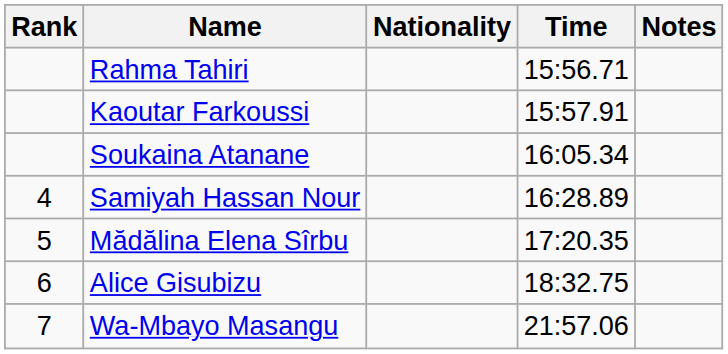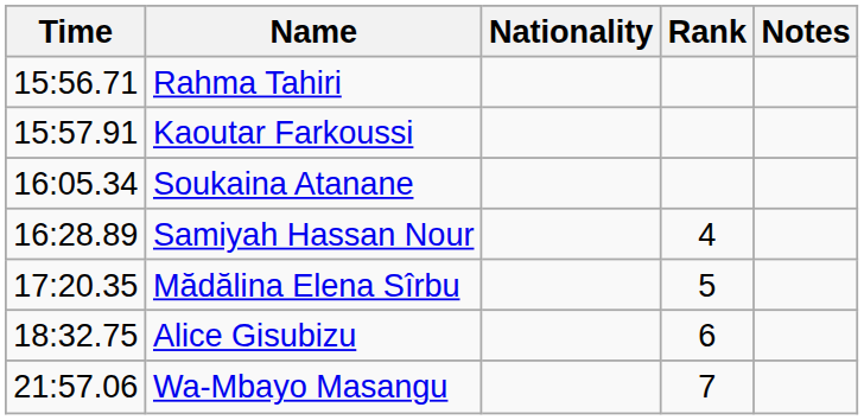 <table class="wikitable sortable" style="text-align:center;font-size:95%">
 <tr>
-<th>Rank</th>
+<th>Time</th>
 <th>Name</th>
 <th>Nationality</th>
-<th>Time</th>
+<th>Rank</th>
 <th>Notes</th>
 </tr>
 <tr>
-<td></td>
+<td>15:56.71</td>
 <td align=left><a href='#'>Rahma Tahiri</a></td>
 <td align=left></td>
-<td>15:56.71</td>
+<td></td>
 <td></td>
 </tr>
 <tr>
-<td></td>
+<td>15:57.91</td>
 <td align=left><a href='#'>Kaoutar Farkoussi</a></td>
 <td align=left></td>
-<td>15:57.91</td>
+<td></td>
 <td></td>
 </tr>
 <tr>
-<td></td>
+<td>16:05.34</td>
 <td align=left><a href='#'>Soukaina Atanane</a></td>
 <td align=left></td>
-<td>16:05.34</td>
+<td></td>
 <td></td>
 </tr>
 <tr>
-<td>4</td>
+<td>16:28.89</td>
 <td align=left><a href='#'>Samiyah Hassan Nour</a></td>
 <td align=left></td>
-<td>16:28.89</td>
+<td>4</td>
 <td></td>
 </tr>
 <tr>
-<td>5</td>
+<td>17:20.35</td>
 <td align=left><a href='#'>Mădălina Elena Sîrbu</a></td>
 <td align=left></td>
-<td>17:20.35</td>
+<td>5</td>
 <td></td>
 </tr>
 <tr>
-<td>6</td>
+<td>18:32.75</td>
 <td align=left><a href='#'>Alice Gisubizu</a></td>
 <td align=left></td>
-<td>18:32.75</td>
+<td>6</td>
 <td></td>
 </tr>
 <tr>
-<td>7</td>
+<td>21:57.06</td>
 <td align=left><a href='#'>Wa-Mbayo Masangu</a></td>
 <td align=left></td>
-<td>21:57.06</td>
+<td>7</td>
 <td></td>
 </tr>
 </table>
